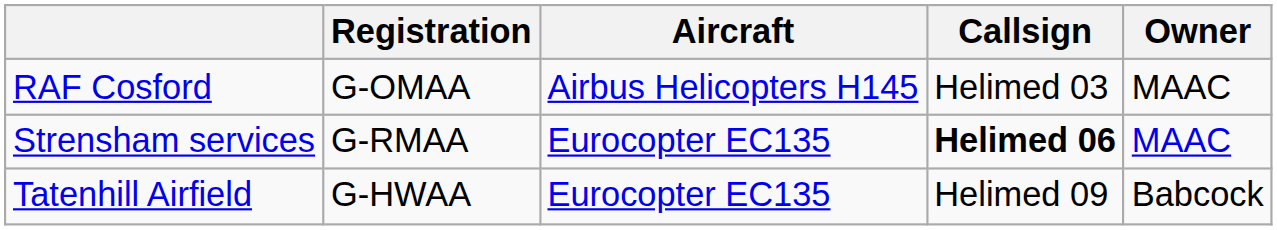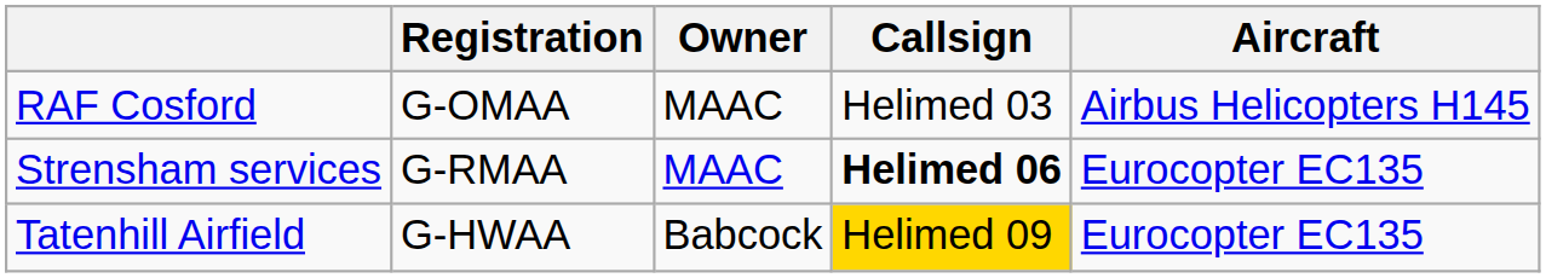 <table class="wikitable">
 <tr>
 <th></th>
 <th>Registration</th>
+<th>Owner</th>
+<th>Callsign</th>
 <th>Aircraft</th>
-<th>Callsign</th>
-<th>Owner</th>
 </tr>
 <tr>
 <td><a href='#'>RAF Cosford</a></td>
 <td>G-OMAA</td>
+<td>MAAC</td>
+<td>Helimed 03</td>
 <td><a href='#'>Airbus Helicopters H145</a></td>
-<td>Helimed 03</td>
-<td>MAAC</td>
 </tr>
 <tr>
 <td><a href='#'>Strensham services</a></td>
 <td>G-RMAA</td>
+<td><a href='#'>MAAC</a></td>
+<td><strong>Helimed 06</strong></td>
 <td><a href='#'>Eurocopter EC135</a></td>
-<td><strong>Helimed 06</strong></td>
-<td><a href='#'>MAAC</a></td>
 </tr>
 <tr>
 <td><a href='#'>Tatenhill Airfield</a></td>
 <td>G-HWAA</td>
+<td>Babcock</td>
+<td style="background: gold;">Helimed 09</td>
 <td><a href='#'>Eurocopter EC135</a></td>
-<td>Helimed 09</td>
-<td>Babcock</td>
 </tr>
 </table>
